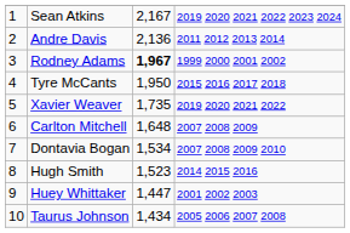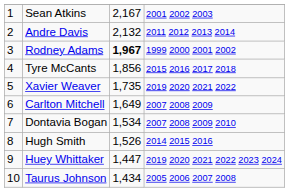 <table class="wikitable">
 <tr>
 </tr>
 <tr>
 <td>1</td>
 <td>Sean Atkins</td>
 <td>2,167</td>
-<td style="font-size:80%;"><a href='#'>2019</a> <a href='#'>2020</a> <a href='#'>2021</a> <a href='#'>2022</a> <a href='#'>2023</a> <a href='#'>2024</a></td>
+<td style="font-size:80%;"><a href='#'>2001</a> <a href='#'>2002</a> <a href='#'>2003</a></td>
 </tr>
 <tr>
 <td>2</td>
 <td><a href='#'>Andre Davis</a></td>
-<td>2,136</td>
+<td>2,132</td>
 <td style="font-size:80%;"><a href='#'>2011</a> <a href='#'>2012</a> <a href='#'>2013</a> <a href='#'>2014</a></td>
 </tr>
 <tr>
 <td>3</td>
 <td><a href='#'>Rodney Adams</a></td>
 <td><strong>1,967</strong></td>
 <td style="font-size:80%;"><a href='#'>1999</a> <a href='#'>2000</a> <a href='#'>2001</a> <a href='#'>2002</a></td>
 </tr>
 <tr>
 <td>4</td>
 <td>Tyre McCants</td>
-<td>1,950</td>
+<td>1,856</td>
 <td style="font-size:80%;"><a href='#'>2015</a> <a href='#'>2016</a> <a href='#'>2017</a> <a href='#'>2018</a></td>
 </tr>
 <tr>
 <td>5</td>
 <td><a href='#'>Xavier Weaver</a></td>
 <td>1,735</td>
 <td style="font-size:80%;"><a href='#'>2019</a> <a href='#'>2020</a> <a href='#'>2021</a> <a href='#'>2022</a></td>
 </tr>
 <tr>
 <td>6</td>
 <td><a href='#'>Carlton Mitchell</a></td>
-<td>1,648</td>
+<td>1,649</td>
 <td style="font-size:80%;"><a href='#'>2007</a> <a href='#'>2008</a> <a href='#'>2009</a></td>
 </tr>
 <tr>
 <td>7</td>
 <td>Dontavia Bogan</td>
 <td>1,534</td>
 <td style="font-size:80%;"><a href='#'>2007</a> <a href='#'>2008</a> <a href='#'>2009</a> <a href='#'>2010</a></td>
 </tr>
 <tr>
 <td>8</td>
 <td>Hugh Smith</td>
-<td>1,523</td>
+<td>1,526</td>
 <td style="font-size:80%;"><a href='#'>2014</a> <a href='#'>2015</a> <a href='#'>2016</a></td>
 </tr>
 <tr>
 <td>9</td>
 <td><a href='#'>Huey Whittaker</a></td>
 <td>1,447</td>
-<td style="font-size:80%;"><a href='#'>2001</a> <a href='#'>2002</a> <a href='#'>2003</a></td>
+<td style="font-size:80%;"><a href='#'>2019</a> <a href='#'>2020</a> <a href='#'>2021</a> <a href='#'>2022</a> <a href='#'>2023</a> <a href='#'>2024</a></td>
 </tr>
 <tr>
 <td>10</td>
 <td><a href='#'>Taurus Johnson</a></td>
 <td>1,434</td>
 <td style="font-size:80%;"><a href='#'>2005</a> <a href='#'>2006</a> <a href='#'>2007</a> <a href='#'>2008</a></td>
 </tr>
 </table>
